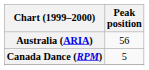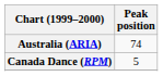 <table class="wikitable sortable plainrowheaders">
 <tr>
 <th>Chart (1999–2000)</th>
 <th>Peak<br>position</th>
 </tr>
 <tr>
 <th scope="row">Australia (<a href='#'>ARIA</a>)</th>
-<td align="center">56</td>
+<td align="center">74</td>
 </tr>
 <tr>
 <th scope="row">Canada Dance (<em><a href='#'>RPM</a></em>)</th>
 <td align="center">5</td>
 </tr>
 <tr>
 </tr>
 <tr>
 </tr>
 <tr>
 </tr>
 <tr>
 </tr>
 <tr>
 </tr>
 <tr>
 </tr>
 </table>
